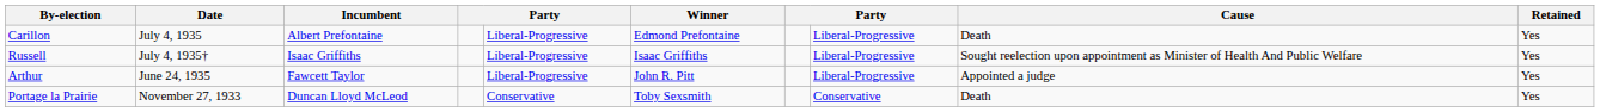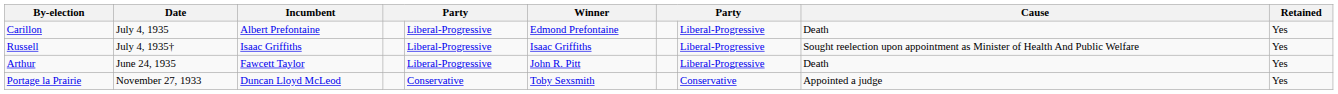 <table class="wikitable" style="width:100%">
 <tr>
 <th>By-election</th>
 <th>Date</th>
 <th>Incumbent</th>
 <th colspan="2">Party</th>
 <th>Winner</th>
 <th colspan="2">Party</th>
 <th>Cause</th>
 <th>Retained</th>
 </tr>
 <tr>
 <td><a href='#'>Carillon</a></td>
 <td>July 4, 1935</td>
 <td><a href='#'>Albert Prefontaine</a></td>
 <td>    </td>
 <td><a href='#'>Liberal-Progressive</a></td>
 <td><a href='#'>Edmond Prefontaine</a></td>
 <td>    </td>
 <td><a href='#'>Liberal-Progressive</a></td>
 <td>Death</td>
 <td>Yes</td>
 </tr>
 <tr>
 <td><a href='#'>Russell</a></td>
 <td>July 4, 1935†</td>
 <td><a href='#'>Isaac Griffiths</a></td>
 <td>    </td>
 <td><a href='#'>Liberal-Progressive</a></td>
 <td><a href='#'>Isaac Griffiths</a></td>
 <td>    </td>
 <td><a href='#'>Liberal-Progressive</a></td>
 <td>Sought reelection upon appointment as Minister of Health And Public Welfare</td>
 <td>Yes</td>
 </tr>
 <tr>
 <td><a href='#'>Arthur</a></td>
 <td>June 24, 1935</td>
 <td><a href='#'>Fawcett Taylor</a></td>
 <td>    </td>
 <td><a href='#'>Liberal-Progressive</a></td>
 <td><a href='#'>John R. Pitt</a></td>
 <td>    </td>
 <td><a href='#'>Liberal-Progressive</a></td>
-<td>Appointed a judge</td>
+<td>Death</td>
 <td>Yes</td>
 </tr>
 <tr>
 <td><a href='#'>Portage la Prairie</a></td>
 <td>November 27, 1933</td>
 <td><a href='#'>Duncan Lloyd McLeod</a></td>
 <td>    </td>
 <td><a href='#'>Conservative</a></td>
 <td><a href='#'>Toby Sexsmith</a></td>
 <td>    </td>
 <td><a href='#'>Conservative</a></td>
-<td>Death</td>
+<td>Appointed a judge</td>
 <td>Yes</td>
 </tr>
 </table>
